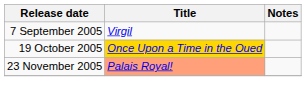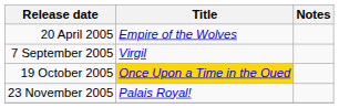 <table class="wikitable sortable">
 <tr>
 <th scope="col">Release date</th>
 <th>Title</th>
 <th>Notes</th>
+</tr>
+<tr>
+<td style="text-align:right;">20 April 2005</td>
+<td><em><a href='#'>Empire of the Wolves</a></em></td>
+<td></td>
 </tr>
 <tr>
 <td style="text-align:right;">7 September 2005</td>
 <td><em><a href='#'>Virgil</a></em></td>
 <td></td>
 </tr>
 <tr>
 <td style="text-align:right;">19 October 2005</td>
 <td style="background: gold;"><em><a href='#'>Once Upon a Time in the Oued</a></em></td>
 <td></td>
 </tr>
 <tr>
 <td style="text-align:right;">23 November 2005</td>
-<td style="background: lightsalmon;"><em><a href='#'>Palais Royal!</a></em></td>
+<td><em><a href='#'>Palais Royal!</a></em></td>
 <td></td>
 </tr>
 <tr>
 </tr>
 </table>
